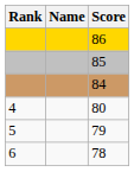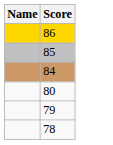 <table class="wikitable">
 <tr>
-<th>Rank</th>
 <th>Name</th>
 <th>Score</th>
 </tr>
 <tr style="background:gold;">
 <td></td>
-<td></td>
 <td>86</td>
 </tr>
 <tr style="background:silver;">
-<td></td>
 <td></td>
 <td>85</td>
 </tr>
 <tr style="background:#cc9966;">
 <td></td>
-<td></td>
 <td>84</td>
 </tr>
 <tr>
-<td>4</td>
 <td></td>
 <td>80</td>
 </tr>
 <tr>
-<td>5</td>
 <td></td>
 <td>79</td>
 </tr>
 <tr>
-<td>6</td>
 <td></td>
 <td>78</td>
 </tr>
 </table>
